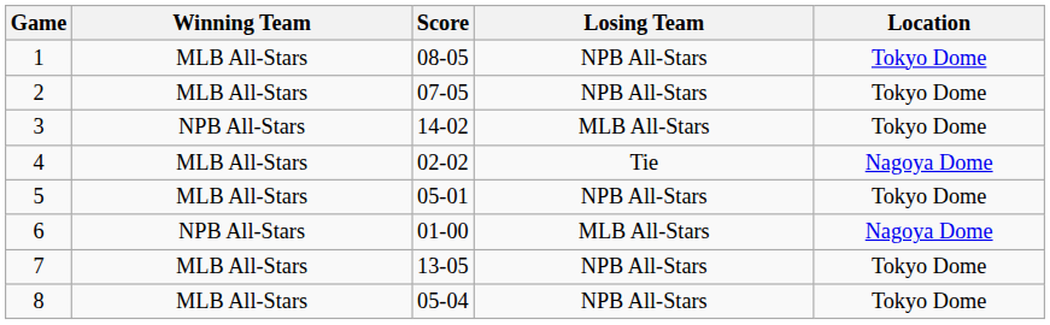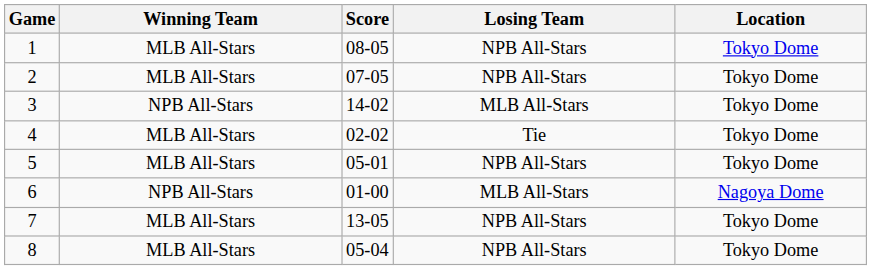 <table class="wikitable">
 <tr>
 <th>Game</th>
 <th>Winning Team</th>
 <th>Score</th>
 <th>Losing Team</th>
 <th>Location</th>
 </tr>
 <tr>
 <td style="width: 2em; text-align:center">1</td>
 <td style="width:15em; text-align:center">MLB All-Stars</td>
 <td style="width: 2em; text-align:center">08-05</td>
 <td style="width:15em; text-align:center">NPB All-Stars</td>
 <td style="width:10em; text-align:center"><a href='#'>Tokyo Dome</a></td>
 </tr>
 <tr>
 <td style="text-align:center">2</td>
 <td style="text-align:center">MLB All-Stars</td>
 <td style="text-align:center">07-05</td>
 <td style="text-align:center">NPB All-Stars</td>
 <td style="text-align:center">Tokyo Dome</td>
 </tr>
 <tr>
 <td style="text-align:center">3</td>
 <td style="text-align:center">NPB All-Stars</td>
 <td style="text-align:center">14-02</td>
 <td style="text-align:center">MLB All-Stars</td>
 <td style="text-align:center">Tokyo Dome</td>
 </tr>
 <tr>
 <td style="text-align:center">4</td>
 <td style="text-align:center">MLB All-Stars</td>
 <td style="text-align:center">02-02</td>
 <td style="text-align:center">Tie</td>
-<td style="text-align:center"><a href='#'>Nagoya Dome</a></td>
+<td style="text-align:center">Tokyo Dome</td>
 </tr>
 <tr>
 <td style="text-align:center">5</td>
 <td style="text-align:center">MLB All-Stars</td>
 <td style="text-align:center">05-01</td>
 <td style="text-align:center">NPB All-Stars</td>
 <td style="text-align:center">Tokyo Dome</td>
 </tr>
 <tr>
 <td style="text-align:center">6</td>
 <td style="text-align:center">NPB All-Stars</td>
 <td style="text-align:center">01-00</td>
 <td style="text-align:center">MLB All-Stars</td>
 <td style="text-align:center"><a href='#'>Nagoya Dome</a></td>
 </tr>
 <tr>
 <td style="text-align:center">7</td>
 <td style="text-align:center">MLB All-Stars</td>
 <td style="text-align:center">13-05</td>
 <td style="text-align:center">NPB All-Stars</td>
 <td style="text-align:center">Tokyo Dome</td>
 </tr>
 <tr>
 <td style="text-align:center">8</td>
 <td style="text-align:center">MLB All-Stars</td>
 <td style="text-align:center">05-04</td>
 <td style="text-align:center">NPB All-Stars</td>
 <td style="text-align:center">Tokyo Dome</td>
 </tr>
 </table>
